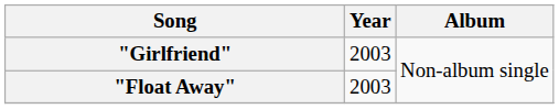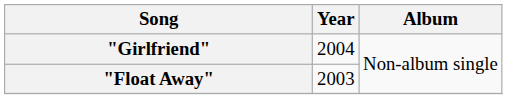 <table class="wikitable plainrowheaders" style="text-align:center;" border="1">
 <tr>
 <th scope="col" style="width:16em;">Song</th>
 <th scope="col">Year</th>
 <th scope="col">Album</th>
 </tr>
 <tr>
 <th scope="row">"Girlfriend"</th>
-<td>2003</td>
+<td>2004</td>
 <td rowspan="2">Non-album single</td>
 </tr>
 <tr>
 <th scope="row">"Float Away"</th>
 <td>2003</td>
 </tr>
 <tr>
 </tr>
 </table>
